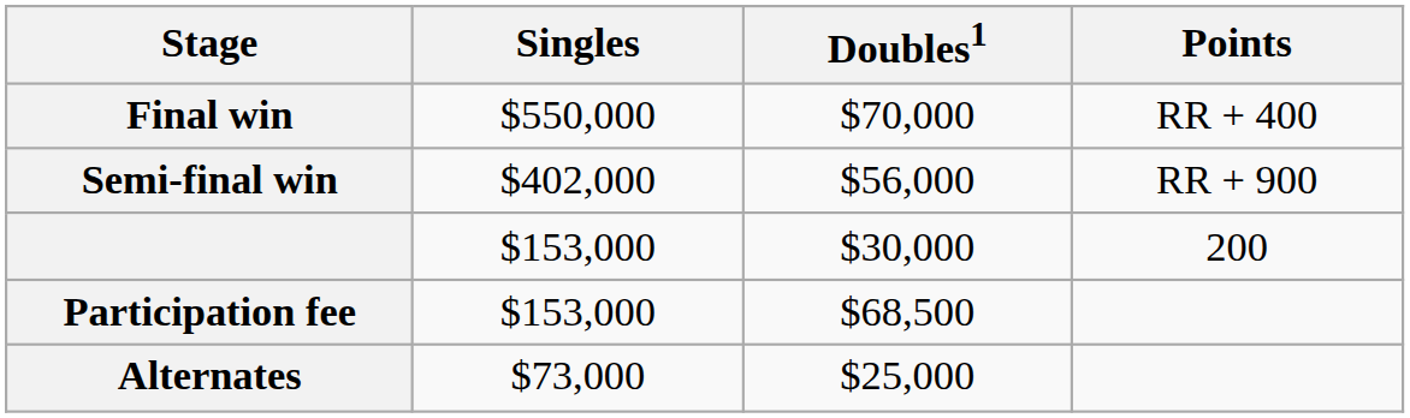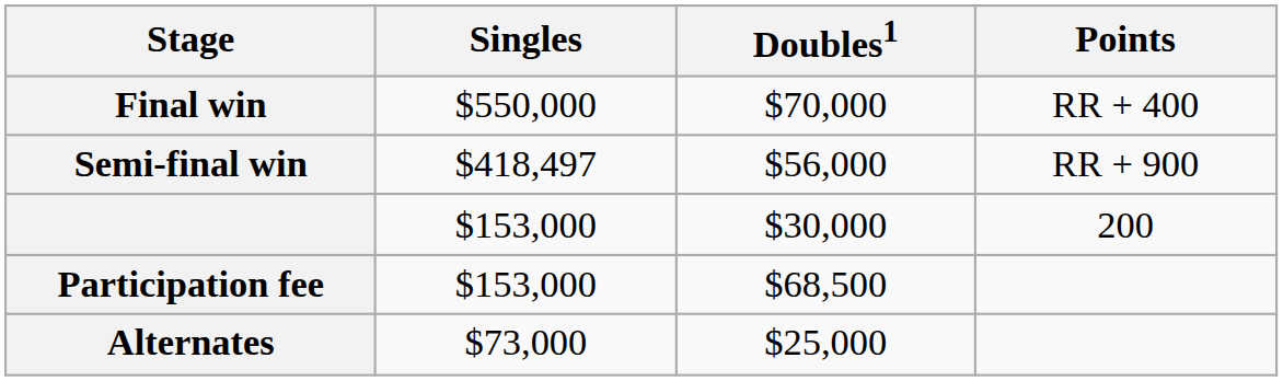 <table class="wikitable" style="text-align:center">
 <tr>
 <th width="150">Stage</th>
 <th width="120">Singles</th>
 <th width="120">Doubles<sup>1</sup></th>
 <th width="120">Points</th>
 </tr>
 <tr>
 <th>Final win</th>
 <td>$550,000</td>
 <td>$70,000</td>
 <td>RR + 400</td>
 </tr>
 <tr>
 <th>Semi-final win</th>
-<td>$402,000</td>
+<td>$418,497</td>
 <td>$56,000</td>
 <td>RR + 900</td>
 </tr>
 <tr>
 <th></th>
 <td>$153,000</td>
 <td>$30,000</td>
 <td>200</td>
 </tr>
 <tr>
 <th>Participation fee</th>
 <td>$153,000</td>
 <td>$68,500</td>
 <td></td>
 </tr>
 <tr>
 <th>Alternates</th>
 <td>$73,000</td>
 <td>$25,000</td>
 <td></td>
 </tr>
 </table>
